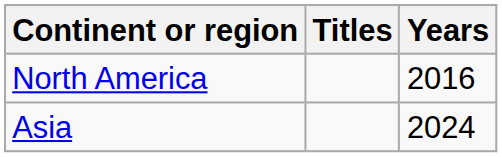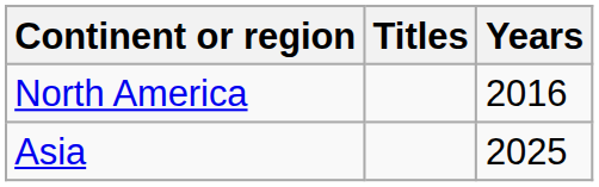 <table class="wikitable" style="font-size: 95%;">
 <tr>
 <th>Continent or region</th>
 <th>Titles</th>
 <th>Years</th>
 </tr>
 <tr>
 <td><a href='#'>North America</a></td>
 <td></td>
 <td>2016</td>
 </tr>
 <tr>
 <td><a href='#'>Asia</a></td>
 <td></td>
-<td>2024</td>
+<td>2025</td>
 </tr>
 </table>
